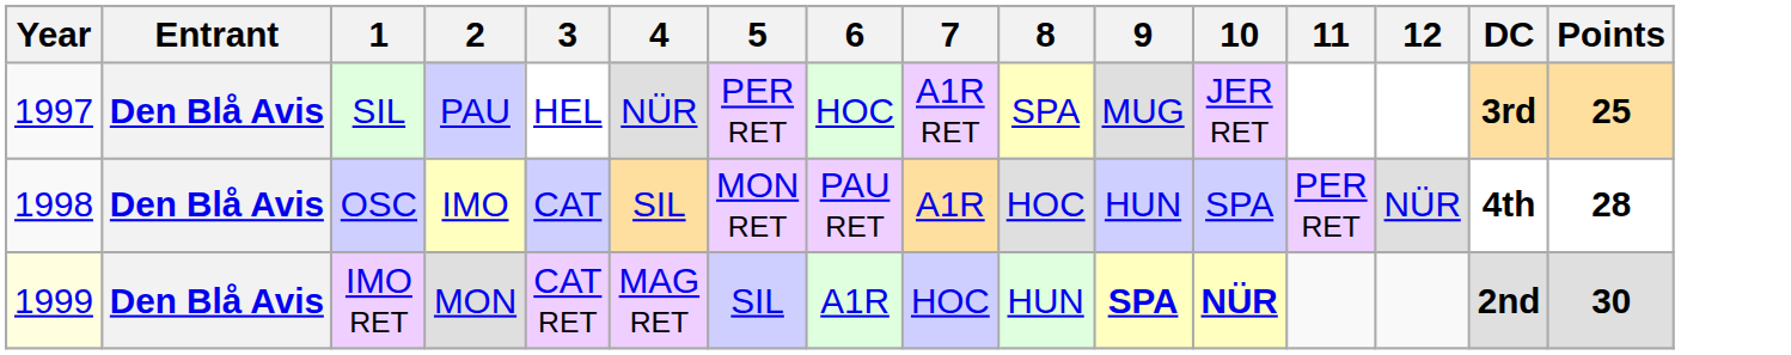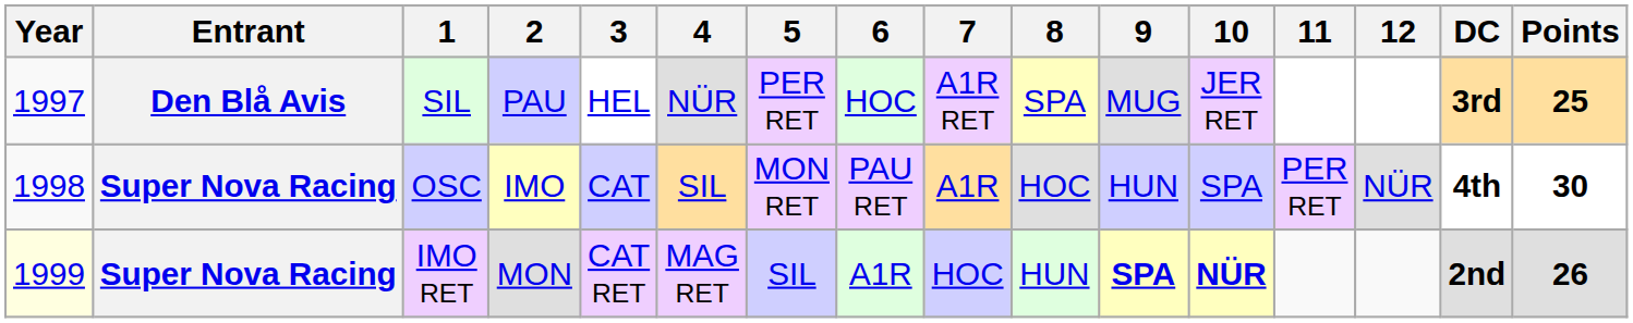 <table class="wikitable" style="text-align:center; font-size:90%">
 <tr>
 <th>Year</th>
 <th>Entrant</th>
 <th>1</th>
 <th>2</th>
 <th>3</th>
 <th>4</th>
 <th>5</th>
 <th>6</th>
 <th>7</th>
 <th>8</th>
 <th>9</th>
 <th>10</th>
 <th>11</th>
 <th>12</th>
 <th>DC</th>
 <th>Points</th>
 </tr>
 <tr>
 <td><a href='#'>1997</a></td>
 <th><a href='#'>Den Blå Avis</a></th>
 <td style="background:#DFFFDF;"><a href='#'>SIL</a><br></td>
 <td style="background:#CFCFFF;"><a href='#'>PAU</a><br></td>
 <td style="background:#FFFFFF;"><a href='#'>HEL</a><br></td>
 <td style="background:#DFDFDF;"><a href='#'>NÜR</a><br></td>
 <td style="background:#EFCFFF;"><a href='#'>PER</a><br><small>RET</small></td>
 <td style="background:#DFFFDF;"><a href='#'>HOC</a><br></td>
 <td style="background:#EFCFFF;"><a href='#'>A1R</a><br><small>RET</small></td>
 <td style="background:#FFFFBF;"><a href='#'>SPA</a><br></td>
 <td style="background:#DFDFDF;"><a href='#'>MUG</a><br></td>
 <td style="background:#EFCFFF;"><a href='#'>JER</a><br><small>RET</small></td>
 <td style="background:#FFFFFF;"></td>
 <td style="background:#FFFFFF;"></td>
 <td style="background:#FFDF9F;"><strong>3rd</strong></td>
 <td style="background:#FFDF9E;"><strong>25</strong></td>
 </tr>
 <tr>
 <td><a href='#'>1998</a></td>
-<th><a href='#'>Den Blå Avis</a></th>
+<th><a href='#'>Super Nova Racing</a></th>
 <td style="background:#CFCFFF"><a href='#'>OSC</a><br></td>
 <td style="background:#FFFFBF"><a href='#'>IMO</a><br></td>
 <td style="background:#CFCFFF"><a href='#'>CAT</a><br></td>
 <td style="background:#FFDF9F"><a href='#'>SIL</a><br></td>
 <td style="background:#EFCFFF"><a href='#'>MON</a><br><small>RET</small></td>
 <td style="background:#EFCFFF"><a href='#'>PAU</a><br><small>RET</small></td>
 <td style="background:#FFDF9F"><a href='#'>A1R</a><br></td>
 <td style="background:#DFDFDF"><a href='#'>HOC</a><br></td>
 <td style="background:#CFCFFF"><a href='#'>HUN</a><br></td>
 <td style="background:#CFCFFF"><a href='#'>SPA</a><br></td>
 <td style="background:#EFCFFF"><a href='#'>PER</a><br><small>RET</small></td>
 <td style="background:#DFDFDF"><a href='#'>NÜR</a><br></td>
 <th style="background:#FFFFFF;">4th</th>
-<th style="background:#FFFFFF;">28</th>
+<th style="background:#FFFFFF;">30</th>
 </tr>
 <tr>
 <td style="background: lightyellow;"><a href='#'>1999</a></td>
-<th><a href='#'>Den Blå Avis</a></th>
+<th><a href='#'>Super Nova Racing</a></th>
 <td style="background:#EFCFFF;"><a href='#'>IMO</a><br><small>RET</small></td>
 <td style="background:#DFDFDF;"><a href='#'>MON</a><br></td>
 <td style="background:#EFCFFF;"><a href='#'>CAT</a><br><small>RET</small></td>
 <td style="background:#EFCFFF;"><a href='#'>MAG</a><br><small>RET</small></td>
 <td style="background:#CFCFFF;"><a href='#'>SIL</a><br></td>
 <td style="background:#DFFFDF;"><a href='#'>A1R</a><br></td>
 <td style="background:#CFCFFF;"><a href='#'>HOC</a><br></td>
 <td style="background:#DFFFDF;"><a href='#'>HUN</a><br></td>
 <td style="background:#FFFFBF;"><a href='#'><strong>SPA</strong></a><br></td>
 <td style="background:#FFFFBF;"><a href='#'><strong>NÜR</strong></a><br></td>
 <td></td>
 <td></td>
 <td style="background:#DFDFDF;"><strong>2nd</strong></td>
-<td style="background:#DFDFDF;"><strong>30</strong></td>
+<td style="background:#DFDFDF;"><strong>26</strong></td>
 </tr>
 </table>
